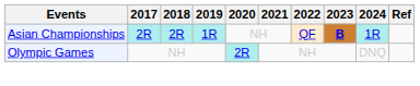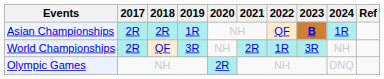 <table class="wikitable" style="font-size: 90%; text-align:center">
 <tr>
 <th>Events</th>
 <th>2017</th>
 <th>2018</th>
 <th>2019</th>
 <th>2020</th>
 <th>2021</th>
 <th>2022</th>
 <th>2023</th>
 <th>2024</th>
 <th>Ref</th>
 </tr>
 <tr>
 <td bgcolor="#ECF2FF"; align="left"><a href='#'>Asian Championships</a></td>
 <td bgcolor=AFEEEE><a href='#'>2R</a></td>
 <td bgcolor=AFEEEE><a href='#'>2R</a></td>
 <td bgcolor=AFEEEE><a href='#'>1R</a></td>
 <td colspan="2" style="color:#ccc">NH</td>
 <td bgcolor=FFEBCD><a href='#'>QF</a></td>
 <td bgcolor=CD7F32><strong><a href='#'>B</a></strong></td>
 <td bgcolor=AFEEEE><a href='#'>1R</a></td>
 <td></td>
 </tr>
 <tr>
+<td bgcolor="#ECF2FF"; align="left"><a href='#'>World Championships</a></td>
+<td bgcolor=AFEEEE><a href='#'>2R</a></td>
+<td bgcolor=FFEBCD><a href='#'>QF</a></td>
+<td bgcolor=AFEEEE><a href='#'>3R</a></td>
+<td style=color:#ccc>NH</td>
+<td bgcolor=AFEEEE><a href='#'>2R</a></td>
+<td bgcolor=AFEEEE><a href='#'>1R</a></td>
+<td bgcolor=AFEEEE><a href='#'>3R</a></td>
+<td style=color:#ccc>NH</td>
+<td></td>
+</tr>
+<tr>
 <td bgcolor="#ECF2FF"; align="left"><a href='#'>Olympic Games</a></td>
 <td colspan="3" style="color:#ccc">NH</td>
 <td bgcolor=AFEEEE><a href='#'>2R</a></td>
 <td colspan="3" style="color:#ccc">NH</td>
 <td style=color:#ccc>DNQ</td>
 <td></td>
 </tr>
 </table>
